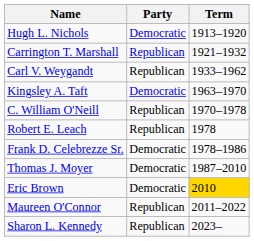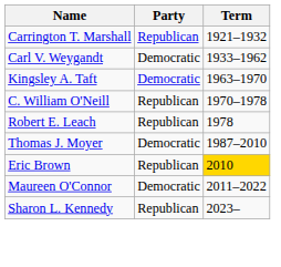 <table class="wikitable">
 <tr>
 <th>Name</th>
 <th>Party</th>
 <th>Term</th>
-</tr>
-<tr>
-<td><a href='#'>Hugh L. Nichols</a></td>
-<td><a href='#'>Democratic</a></td>
-<td>1913–1920</td>
 </tr>
 <tr>
 <td><a href='#'>Carrington T. Marshall</a></td>
 <td><a href='#'>Republican</a></td>
 <td>1921–1932</td>
 </tr>
 <tr>
 <td><a href='#'>Carl V. Weygandt</a></td>
-<td>Republican</td>
+<td>Democratic</td>
 <td>1933–1962</td>
 </tr>
 <tr>
 <td><a href='#'>Kingsley A. Taft</a></td>
 <td><a href='#'>Democratic</a></td>
 <td>1963–1970</td>
 </tr>
 <tr>
 <td><a href='#'>C. William O'Neill</a></td>
 <td>Republican</td>
 <td>1970–1978</td>
 </tr>
 <tr>
 <td><a href='#'>Robert E. Leach</a></td>
 <td>Republican</td>
 <td>1978</td>
 </tr>
 <tr>
-<td><a href='#'>Frank D. Celebrezze Sr.</a></td>
-<td>Democratic</td>
-<td>1978–1986</td>
-</tr>
-<tr>
 <td><a href='#'>Thomas J. Moyer</a></td>
 <td>Democratic</td>
 <td>1987–2010</td>
 </tr>
 <tr>
 <td><a href='#'>Eric Brown</a></td>
-<td>Democratic</td>
+<td>Republican</td>
 <td style="background: gold;">2010</td>
 </tr>
 <tr>
 <td><a href='#'>Maureen O'Connor</a></td>
-<td>Republican</td>
+<td>Democratic</td>
 <td>2011–2022</td>
 </tr>
 <tr>
 <td><a href='#'>Sharon L. Kennedy</a></td>
 <td>Republican</td>
 <td>2023–</td>
 </tr>
 </table>
